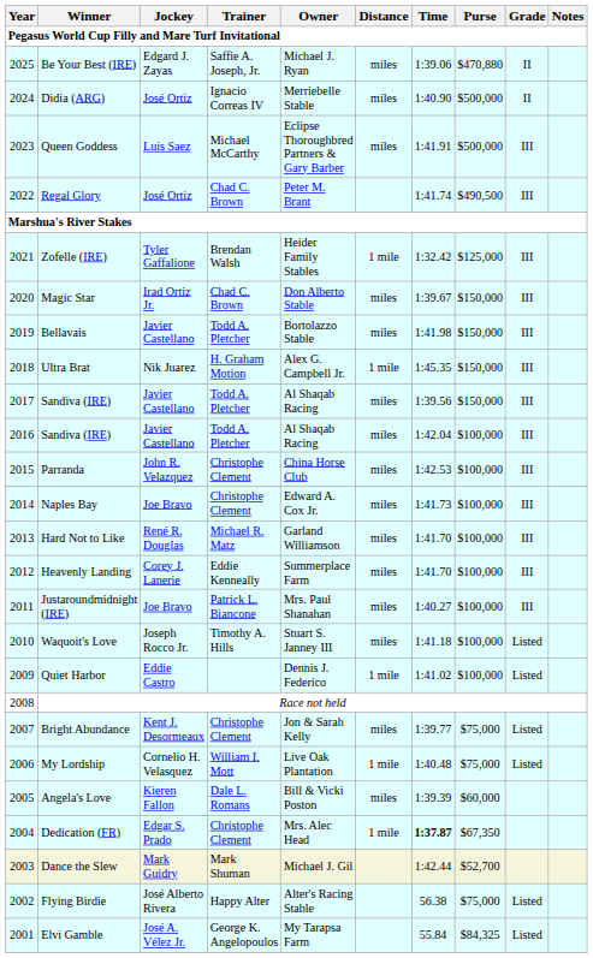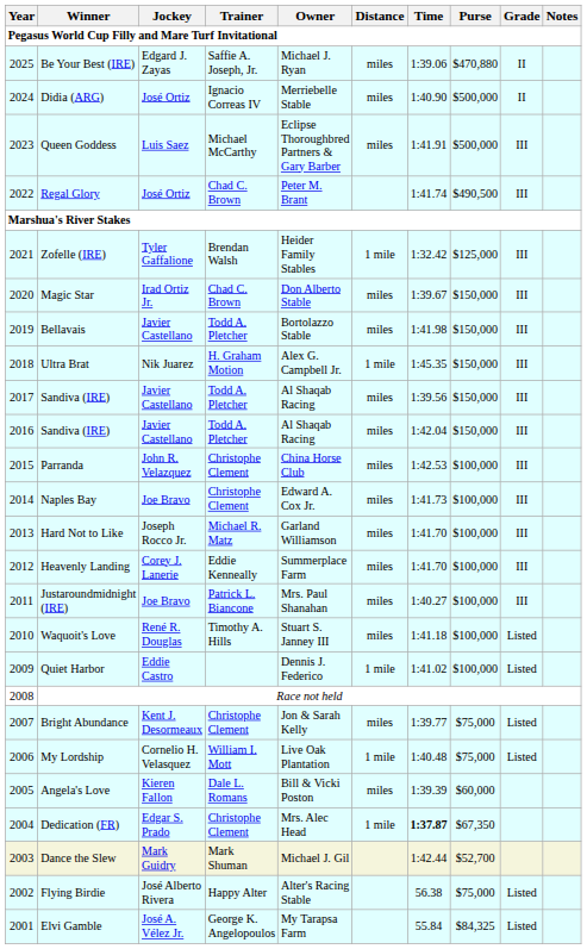 <table class="wikitable sortable">
 <tr>
 <th>Year</th>
 <th>Winner</th>
 <th>Jockey</th>
 <th>Trainer</th>
 <th>Owner</th>
 <th>Distance</th>
 <th>Time</th>
 <th>Purse</th>
 <th>Grade</th>
 <th>Notes</th>
 </tr>
 <tr style="font-size:90%; background-color:white">
 <td align="left" colspan=11><strong>Pegasus World Cup Filly and Mare Turf Invitational</strong></td>
 </tr>
 <tr style="font-size:90%; background-color:lightcyan">
 <td align="center">2025</td>
 <td>Be Your Best (<a href='#'>IRE</a>)</td>
 <td>Edgard J. Zayas</td>
 <td>Saffie A. Joseph, Jr.</td>
 <td>Michael J. Ryan</td>
 <td align=center> miles</td>
 <td align=center>1:39.06</td>
 <td align=center>$470,880</td>
 <td align=center>II</td>
 <td></td>
 </tr>
 <tr style="font-size:90%; background-color:lightcyan">
 <td align="center">2024</td>
 <td>Didia (<a href='#'>ARG</a>)</td>
 <td><a href='#'>José Ortiz</a></td>
 <td>Ignacio Correas IV</td>
 <td>Merriebelle Stable</td>
 <td align=center> miles</td>
 <td align=center>1:40.90</td>
 <td align=center>$500,000</td>
 <td align=center>II</td>
 <td></td>
 </tr>
 <tr style="font-size:90%; background-color:lightcyan">
 <td align="center">2023</td>
 <td>Queen Goddess</td>
 <td><a href='#'>Luis Saez</a></td>
 <td>Michael McCarthy</td>
 <td>Eclipse Thoroughbred Partners  & <a href='#'>Gary Barber</a></td>
 <td align=center> miles</td>
 <td align=center>1:41.91</td>
 <td align=center>$500,000</td>
 <td align=center>III</td>
 <td></td>
 </tr>
 <tr style="font-size:90%; background-color:lightcyan">
 <td align="center">2022</td>
 <td><a href='#'>Regal Glory</a></td>
 <td><a href='#'>José Ortiz</a></td>
 <td><a href='#'>Chad C. Brown</a></td>
 <td><a href='#'>Peter M. Brant</a></td>
 <td align=center></td>
 <td align=center>1:41.74</td>
 <td align=center>$490,500</td>
 <td align=center>III</td>
 <td></td>
 </tr>
 <tr style="font-size:90%; background-color:white">
 <td align="left" colspan=11><strong>Marshua's River Stakes</strong></td>
 </tr>
 <tr style="font-size:90%; background-color:lightcyan">
 <td align="center">2021</td>
 <td>Zofelle (<a href='#'>IRE</a>)</td>
 <td><a href='#'>Tyler Gaffalione</a></td>
 <td>Brendan Walsh</td>
 <td>Heider Family Stables</td>
 <td align=center>1 mile</td>
 <td align=center>1:32.42</td>
 <td align=center>$125,000</td>
 <td align=center>III</td>
 <td></td>
 </tr>
 <tr style="font-size:90%; background-color:lightcyan">
 <td align="center">2020</td>
 <td>Magic Star</td>
 <td><a href='#'>Irad Ortiz Jr.</a></td>
 <td><a href='#'>Chad C. Brown</a></td>
 <td><a href='#'>Don Alberto Stable</a></td>
 <td align=center> miles</td>
 <td align=center>1:39.67</td>
 <td align=center>$150,000</td>
 <td align=center>III</td>
 <td></td>
 </tr>
 <tr style="font-size:90%; background-color:lightcyan">
 <td align="center">2019</td>
 <td>Bellavais</td>
 <td><a href='#'>Javier Castellano</a></td>
 <td><a href='#'>Todd A. Pletcher</a></td>
 <td>Bortolazzo Stable</td>
 <td align=center> miles</td>
 <td align=center>1:41.98</td>
 <td align=center>$150,000</td>
 <td align=center>III</td>
 <td></td>
 </tr>
 <tr style="font-size:90%; background-color:lightcyan">
 <td align="center">2018</td>
 <td>Ultra Brat</td>
 <td>Nik Juarez</td>
 <td><a href='#'>H. Graham Motion</a></td>
 <td>Alex G. Campbell Jr.</td>
 <td align=center>1 mile</td>
 <td align=center>1:45.35</td>
 <td align=center>$150,000</td>
 <td align=center>III</td>
 <td></td>
 </tr>
 <tr style="font-size:90%; background-color:lightcyan">
 <td align="center">2017</td>
 <td>Sandiva (<a href='#'>IRE</a>)</td>
 <td><a href='#'>Javier Castellano</a></td>
 <td><a href='#'>Todd A. Pletcher</a></td>
 <td>Al Shaqab Racing</td>
 <td align=center> miles</td>
 <td align=center>1:39.56</td>
 <td align=center>$150,000</td>
 <td align=center>III</td>
 <td></td>
 </tr>
 <tr style="font-size:90%; background-color:lightcyan">
 <td align="center">2016</td>
 <td>Sandiva (<a href='#'>IRE</a>)</td>
 <td><a href='#'>Javier Castellano</a></td>
 <td><a href='#'>Todd A. Pletcher</a></td>
 <td>Al Shaqab Racing</td>
 <td align=center> miles</td>
 <td align=center>1:42.04</td>
-<td align=center>$100,000</td>
+<td align=center>$150,000</td>
 <td align=center>III</td>
 <td></td>
 </tr>
 <tr style="font-size:90%; background-color:lightcyan">
 <td align="center">2015</td>
 <td>Parranda</td>
 <td><a href='#'>John R. Velazquez</a></td>
 <td><a href='#'>Christophe Clement</a></td>
 <td><a href='#'>China Horse Club</a></td>
 <td align=center> miles</td>
 <td align=center>1:42.53</td>
 <td align=center>$100,000</td>
 <td align=center>III</td>
 <td></td>
 </tr>
 <tr style="font-size:90%; background-color:lightcyan">
 <td align="center">2014</td>
 <td>Naples Bay</td>
 <td><a href='#'>Joe Bravo</a></td>
 <td><a href='#'>Christophe Clement</a></td>
 <td>Edward A. Cox Jr.</td>
 <td align=center> miles</td>
 <td align=center>1:41.73</td>
 <td align=center>$100,000</td>
 <td align=center>III</td>
 <td></td>
 </tr>
 <tr style="font-size:90%; background-color:lightcyan">
 <td align="center">2013</td>
 <td>Hard Not to Like</td>
-<td><a href='#'>René R. Douglas</a></td>
+<td>Joseph Rocco Jr.</td>
 <td><a href='#'>Michael R. Matz</a></td>
 <td>Garland Williamson</td>
 <td align=center> miles</td>
 <td align=center>1:41.70</td>
 <td align=center>$100,000</td>
 <td align=center>III</td>
 <td></td>
 </tr>
 <tr style="font-size:90%; background-color:lightcyan">
 <td align="center">2012</td>
 <td>Heavenly Landing</td>
 <td><a href='#'>Corey J. Lanerie</a></td>
 <td>Eddie Kenneally</td>
 <td>Summerplace Farm</td>
 <td align=center> miles</td>
 <td align=center>1:41.70</td>
 <td align=center>$100,000</td>
 <td align=center>III</td>
 <td></td>
 </tr>
 <tr style="font-size:90%; background-color:lightcyan">
 <td align="center">2011</td>
 <td>Justaroundmidnight (<a href='#'>IRE</a>)</td>
 <td><a href='#'>Joe Bravo</a></td>
 <td><a href='#'>Patrick L. Biancone</a></td>
 <td>Mrs. Paul Shanahan</td>
 <td align=center> miles</td>
 <td align=center>1:40.27</td>
 <td align=center>$100,000</td>
 <td align=center>III</td>
 <td></td>
 </tr>
 <tr style="font-size:90%; background-color:lightcyan">
 <td align="center">2010</td>
 <td>Waquoit's Love</td>
-<td>Joseph Rocco Jr.</td>
+<td><a href='#'>René R. Douglas</a></td>
 <td>Timothy A. Hills</td>
 <td>Stuart S. Janney III</td>
 <td align=center> miles</td>
 <td align=center>1:41.18</td>
 <td align=center>$100,000</td>
 <td align=center>Listed</td>
 <td></td>
 </tr>
 <tr style="font-size:90%; background-color:lightcyan">
 <td align="center">2009</td>
 <td>Quiet Harbor</td>
 <td><a href='#'>Eddie Castro</a></td>
 <td></td>
 <td>Dennis J. Federico</td>
 <td align=center>1 mile</td>
 <td align=center>1:41.02</td>
 <td align=center>$100,000</td>
 <td align=center>Listed</td>
 <td></td>
 </tr>
 <tr style="font-size:90%; background-color:white">
 <td align="center">2008</td>
 <td align="center" colspan=9><em>Race not held</em></td>
 </tr>
 <tr style="font-size:90%; background-color:lightcyan">
 <td align="center">2007</td>
 <td>Bright Abundance</td>
 <td><a href='#'>Kent J. Desormeaux</a></td>
 <td><a href='#'>Christophe Clement</a></td>
 <td>Jon & Sarah Kelly</td>
 <td align=center> miles</td>
 <td align=center>1:39.77</td>
 <td align=center>$75,000</td>
 <td align=center>Listed</td>
 <td></td>
 </tr>
 <tr style="font-size:90%; background-color:lightcyan">
 <td align="center">2006</td>
 <td>My Lordship</td>
 <td>Cornelio H. Velasquez</td>
 <td><a href='#'>William I. Mott</a></td>
 <td>Live Oak Plantation</td>
 <td align=center>1 mile</td>
 <td align=center>1:40.48</td>
 <td align=center>$75,000</td>
 <td align=center>Listed</td>
 <td></td>
 </tr>
 <tr style="font-size:90%; background-color:lightcyan">
 <td align="center">2005</td>
 <td>Angela's Love</td>
 <td><a href='#'>Kieren Fallon</a></td>
 <td><a href='#'>Dale L. Romans</a></td>
 <td>Bill & Vicki Poston</td>
 <td align=center> miles</td>
 <td align=center>1:39.39</td>
 <td align=center>$60,000</td>
 <td align=center></td>
 <td></td>
 </tr>
 <tr style="font-size:90%; background-color:lightcyan">
 <td align="center">2004</td>
 <td>Dedication (<a href='#'>FR</a>)</td>
 <td><a href='#'>Edgar S. Prado</a></td>
 <td><a href='#'>Christophe Clement</a></td>
 <td>Mrs. Alec Head</td>
 <td align=center>1 mile</td>
 <td align=center><strong>1:37.87</strong></td>
 <td align=center>$67,350</td>
 <td align=center></td>
 <td></td>
 </tr>
 <tr style="font-size:90%; background-color:beige">
 <td align="center">2003</td>
 <td>Dance the Slew</td>
 <td><a href='#'>Mark Guidry</a></td>
 <td>Mark Shuman</td>
 <td>Michael J. Gil</td>
 <td align=center></td>
 <td align=center>1:42.44</td>
 <td align=center>$52,700</td>
 <td align=center></td>
 <td></td>
 </tr>
 <tr style="font-size:90%; background-color:lightcyan">
 <td align="center">2002</td>
 <td>Flying Birdie</td>
 <td>José Alberto Rivera</td>
 <td>Happy Alter</td>
 <td>Alter's Racing Stable</td>
 <td align=center></td>
 <td align=center>56.38</td>
 <td align=center>$75,000</td>
 <td align=center>Listed</td>
 <td></td>
 </tr>
 <tr style="font-size:90%; background-color:lightcyan">
 <td align="center">2001</td>
 <td>Elvi Gamble</td>
 <td><a href='#'>José A. Vélez Jr.</a></td>
 <td>George K. Angelopoulos</td>
 <td>My Tarapsa Farm</td>
 <td align=center></td>
 <td align=center>55.84</td>
 <td align=center>$84,325</td>
 <td align=center>Listed</td>
 <td></td>
 </tr>
 </table>
